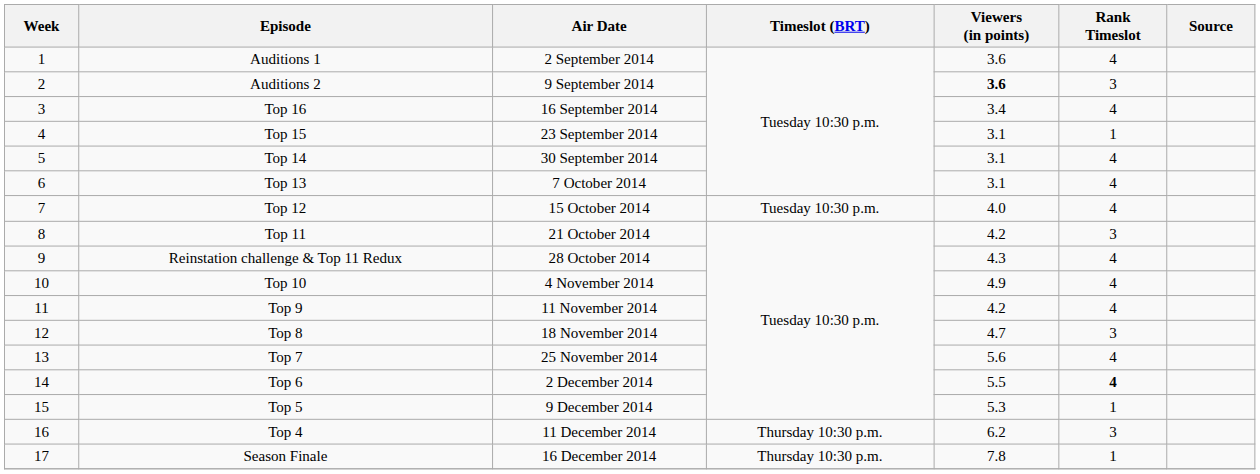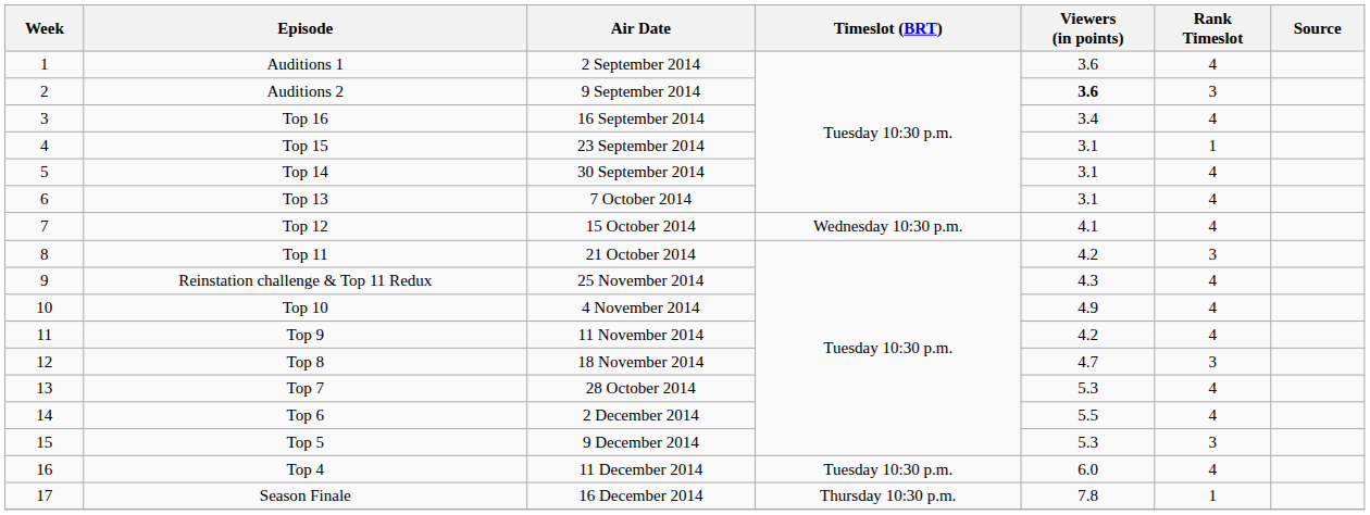 <table class="wikitable sortable" style="text-align:center; font-size:95%; width: 100%">
 <tr>
 <th>Week</th>
 <th>Episode</th>
 <th>Air Date</th>
 <th>Timeslot (<a href='#'>BRT</a>)</th>
 <th>Viewers<br>(in points)</th>
 <th>Rank<br>Timeslot</th>
 <th>Source</th>
 </tr>
 <tr>
 <td>1</td>
 <td>Auditions 1</td>
 <td>2 September 2014</td>
 <td rowspan=6>Tuesday 10:30 p.m.</td>
 <td>3.6</td>
 <td>4</td>
 <td></td>
 </tr>
 <tr>
 <td>2</td>
 <td>Auditions 2</td>
 <td>9 September 2014</td>
 <td><strong>3.6</strong></td>
 <td>3</td>
 <td></td>
 </tr>
 <tr>
 <td>3</td>
 <td>Top 16</td>
 <td>16 September 2014</td>
 <td>3.4</td>
 <td>4</td>
 <td></td>
 </tr>
 <tr>
 <td>4</td>
 <td>Top 15</td>
 <td>23 September 2014</td>
 <td>3.1</td>
 <td>1</td>
 <td></td>
 </tr>
 <tr>
 <td>5</td>
 <td>Top 14</td>
 <td>30 September 2014</td>
 <td>3.1</td>
 <td>4</td>
 <td></td>
 </tr>
 <tr>
 <td>6</td>
 <td>Top 13</td>
 <td>7 October 2014</td>
 <td>3.1</td>
 <td>4</td>
 <td></td>
 </tr>
 <tr>
 <td>7</td>
 <td>Top 12</td>
 <td>15 October 2014</td>
-<td>Tuesday 10:30 p.m.</td>
-<td>4.0</td>
+<td>Wednesday 10:30 p.m.</td>
+<td>4.1</td>
 <td>4</td>
 <td></td>
 </tr>
 <tr>
 <td>8</td>
 <td>Top 11</td>
 <td>21 October 2014</td>
 <td rowspan=8>Tuesday 10:30 p.m.</td>
 <td>4.2</td>
 <td>3</td>
 <td></td>
 </tr>
 <tr>
 <td>9</td>
 <td>Reinstation challenge & Top 11 Redux</td>
-<td>28 October 2014</td>
+<td>25 November 2014</td>
 <td>4.3</td>
 <td>4</td>
 <td></td>
 </tr>
 <tr>
 <td>10</td>
 <td>Top 10</td>
 <td>4 November 2014</td>
 <td>4.9</td>
 <td>4</td>
 <td></td>
 </tr>
 <tr>
 <td>11</td>
 <td>Top 9</td>
 <td>11 November 2014</td>
 <td>4.2</td>
 <td>4</td>
 <td></td>
 </tr>
 <tr>
 <td>12</td>
 <td>Top 8</td>
 <td>18 November 2014</td>
 <td>4.7</td>
 <td>3</td>
 <td></td>
 </tr>
 <tr>
 <td>13</td>
 <td>Top 7</td>
-<td>25 November 2014</td>
-<td>5.6</td>
+<td>28 October 2014</td>
+<td>5.3</td>
 <td>4</td>
 <td></td>
 </tr>
 <tr>
 <td>14</td>
 <td>Top 6</td>
 <td>2 December 2014</td>
 <td>5.5</td>
-<td><strong>4</strong></td>
+<td>4</td>
 <td></td>
 </tr>
 <tr>
 <td>15</td>
 <td>Top 5</td>
 <td>9 December 2014</td>
 <td>5.3</td>
-<td>1</td>
+<td>3</td>
 <td></td>
 </tr>
 <tr>
 <td>16</td>
 <td>Top 4</td>
 <td>11 December 2014</td>
-<td>Thursday 10:30 p.m.</td>
-<td>6.2</td>
-<td>3</td>
+<td>Tuesday 10:30 p.m.</td>
+<td>6.0</td>
+<td>4</td>
 <td></td>
 </tr>
 <tr>
 <td>17</td>
 <td>Season Finale</td>
 <td>16 December 2014</td>
 <td>Thursday 10:30 p.m.</td>
 <td>7.8</td>
 <td>1</td>
 <td></td>
 </tr>
 <tr>
 </tr>
 </table>
